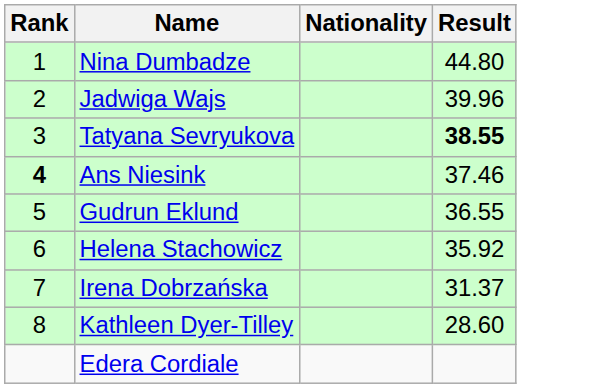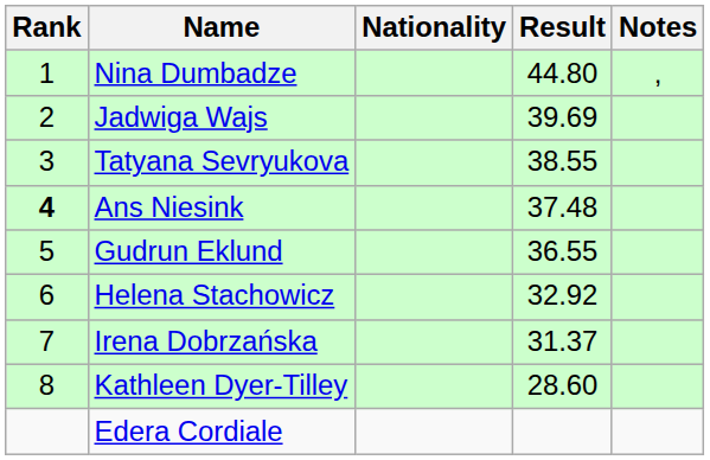 <table class="wikitable sortable" style="text-align:center">
 <tr>
 <th>Rank</th>
 <th>Name</th>
 <th>Nationality</th>
 <th>Result</th>
+<th>Notes</th>
 </tr>
 <tr bgcolor=ccffcc>
 <td>1</td>
 <td align=left><a href='#'>Nina Dumbadze</a></td>
 <td align=left></td>
 <td>44.80</td>
+<td>, </td>
 </tr>
 <tr bgcolor=ccffcc>
 <td>2</td>
 <td align=left><a href='#'>Jadwiga Wajs</a></td>
 <td align=left></td>
-<td>39.96</td>
+<td>39.69</td>
+<td></td>
 </tr>
 <tr bgcolor=ccffcc>
 <td>3</td>
 <td align=left><a href='#'>Tatyana Sevryukova</a></td>
 <td align=left></td>
-<td><strong>38.55</strong></td>
+<td>38.55</td>
+<td></td>
 </tr>
 <tr bgcolor=ccffcc>
 <td><strong>4</strong></td>
 <td align=left><a href='#'>Ans Niesink</a></td>
 <td align=left></td>
-<td>37.46</td>
+<td>37.48</td>
+<td></td>
 </tr>
 <tr bgcolor=ccffcc>
 <td>5</td>
 <td align=left><a href='#'>Gudrun Eklund</a></td>
 <td align=left></td>
 <td>36.55</td>
+<td></td>
 </tr>
 <tr bgcolor=ccffcc>
 <td>6</td>
 <td align=left><a href='#'>Helena Stachowicz</a></td>
 <td align=left></td>
-<td>35.92</td>
+<td>32.92</td>
+<td></td>
 </tr>
 <tr bgcolor=ccffcc>
 <td>7</td>
 <td align=left><a href='#'>Irena Dobrzańska</a></td>
 <td align=left></td>
 <td>31.37</td>
+<td></td>
 </tr>
 <tr bgcolor=ccffcc>
 <td>8</td>
 <td align=left><a href='#'>Kathleen Dyer-Tilley</a></td>
 <td align=left></td>
 <td>28.60</td>
+<td></td>
 </tr>
 <tr>
 <td></td>
 <td align=left><a href='#'>Edera Cordiale</a></td>
 <td align=left></td>
 <td></td>
+<td></td>
 </tr>
 </table>
